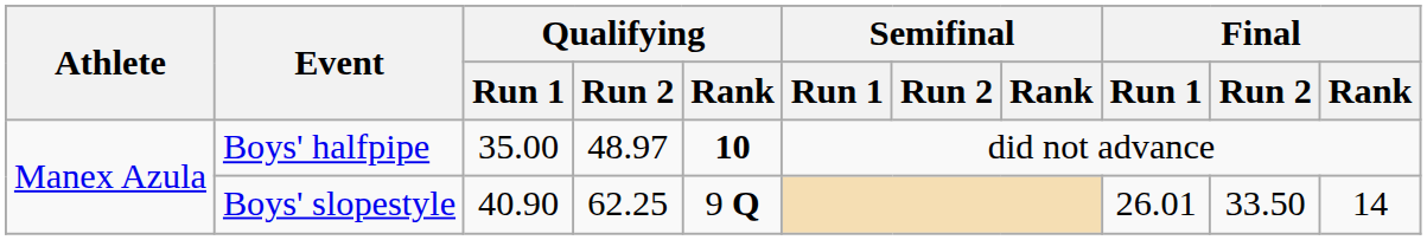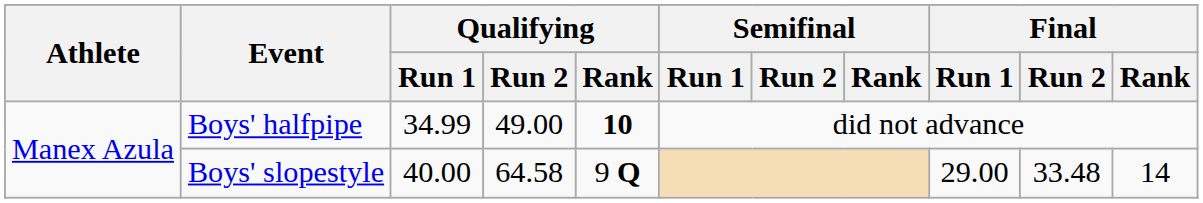 <table class="wikitable">
 <tr>
 <th rowspan="2">Athlete</th>
 <th rowspan="2">Event</th>
 <th colspan="3">Qualifying</th>
 <th colspan="3">Semifinal</th>
 <th colspan="3">Final</th>
 </tr>
 <tr>
 <th>Run 1</th>
 <th>Run 2</th>
 <th>Rank</th>
 <th>Run 1</th>
 <th>Run 2</th>
 <th>Rank</th>
 <th>Run 1</th>
 <th>Run 2</th>
 <th>Rank</th>
 </tr>
 <tr>
 <td rowspan="2"><a href='#'>Manex Azula</a></td>
 <td><a href='#'>Boys' halfpipe</a></td>
-<td align="center">35.00</td>
-<td align="center">48.97</td>
+<td align="center">34.99</td>
+<td align="center">49.00</td>
 <td align="center"><strong>10</strong></td>
 <td align="center" colspan=6>did not advance</td>
 </tr>
 <tr>
 <td><a href='#'>Boys' slopestyle</a></td>
-<td align="center">40.90</td>
-<td align="center">62.25</td>
+<td align="center">40.00</td>
+<td align="center">64.58</td>
 <td align="center">9 <strong>Q</strong></td>
 <td colspan=3 bgcolor="wheat"></td>
-<td align="center">26.01</td>
-<td align="center">33.50</td>
+<td align="center">29.00</td>
+<td align="center">33.48</td>
 <td align="center">14</td>
 </tr>
 </table>
